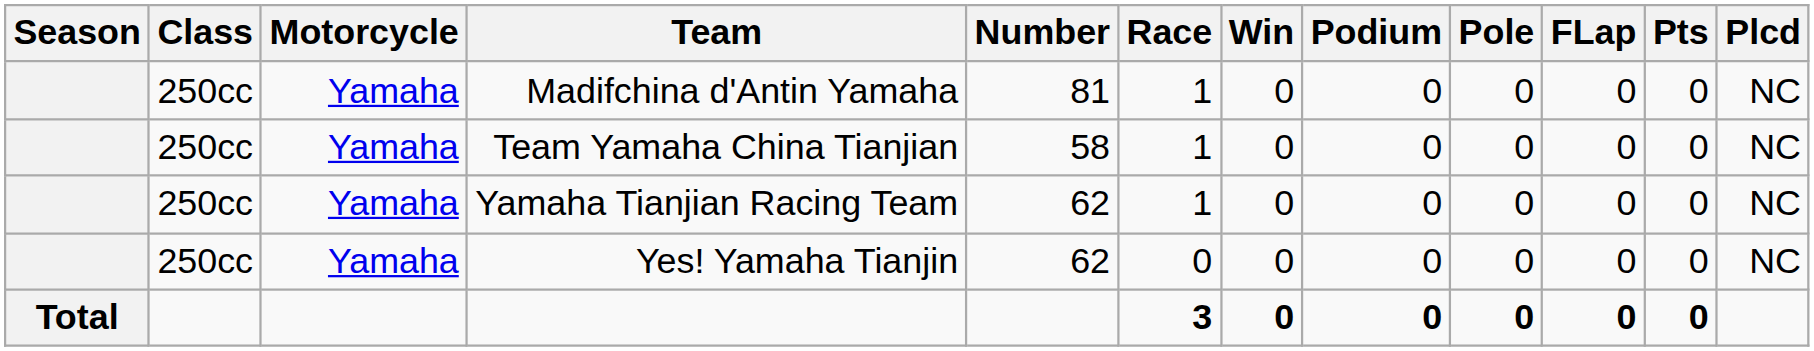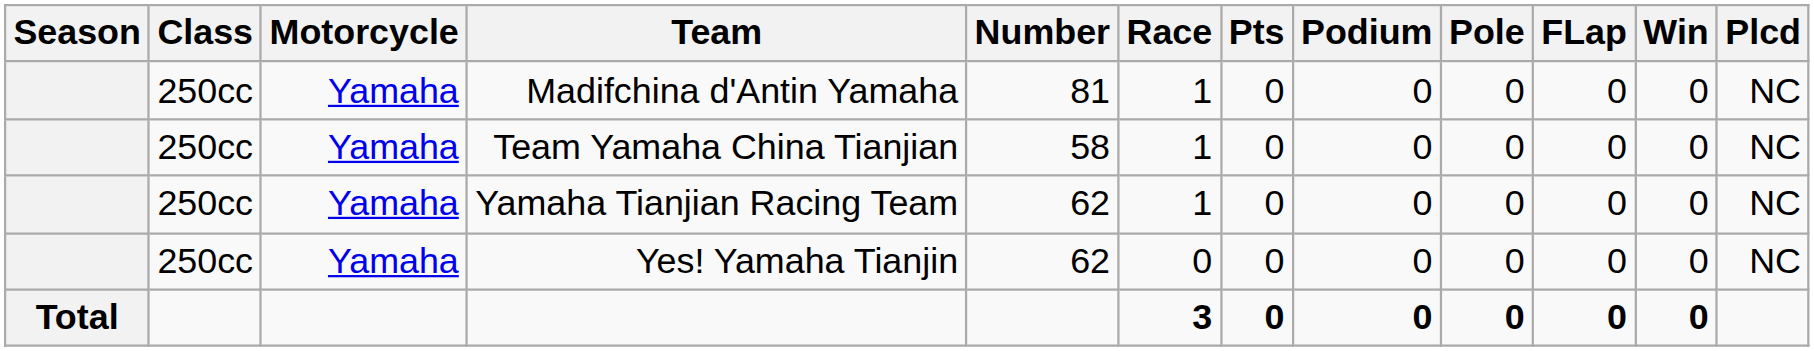 <table class="wikitable">
 <tr>
 <th>Season</th>
 <th>Class</th>
 <th>Motorcycle</th>
 <th>Team</th>
 <th>Number</th>
 <th>Race</th>
-<th>Win</th>
+<th>Pts</th>
 <th>Podium</th>
 <th>Pole</th>
 <th>FLap</th>
-<th>Pts</th>
+<th>Win</th>
 <th>Plcd</th>
 </tr>
 <tr align="right">
 <th></th>
 <td>250cc</td>
 <td><a href='#'>Yamaha</a></td>
 <td>Madifchina d'Antin Yamaha</td>
 <td>81</td>
 <td>1</td>
 <td>0</td>
 <td>0</td>
 <td>0</td>
 <td>0</td>
 <td>0</td>
 <td>NC</td>
 </tr>
 <tr align="right">
 <th></th>
 <td>250cc</td>
 <td><a href='#'>Yamaha</a></td>
 <td>Team Yamaha China Tianjian</td>
 <td>58</td>
 <td>1</td>
 <td>0</td>
 <td>0</td>
 <td>0</td>
 <td>0</td>
 <td>0</td>
 <td>NC</td>
 </tr>
 <tr align="right">
 <th></th>
 <td>250cc</td>
 <td><a href='#'>Yamaha</a></td>
 <td>Yamaha Tianjian Racing Team</td>
 <td>62</td>
 <td>1</td>
 <td>0</td>
 <td>0</td>
 <td>0</td>
 <td>0</td>
 <td>0</td>
 <td>NC</td>
 </tr>
 <tr align="right">
 <th></th>
 <td>250cc</td>
 <td><a href='#'>Yamaha</a></td>
 <td>Yes! Yamaha Tianjin</td>
 <td>62</td>
 <td>0</td>
 <td>0</td>
 <td>0</td>
 <td>0</td>
 <td>0</td>
 <td>0</td>
 <td>NC</td>
 </tr>
 <tr align="right">
 <th>Total</th>
 <td></td>
 <td></td>
 <td></td>
 <td></td>
 <td><strong>3</strong></td>
 <td><strong>0</strong></td>
 <td><strong>0</strong></td>
 <td><strong>0</strong></td>
 <td><strong>0</strong></td>
 <td><strong>0</strong></td>
 <td></td>
 </tr>
 </table>
